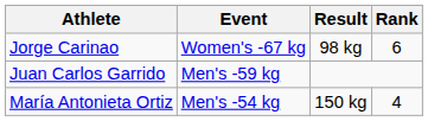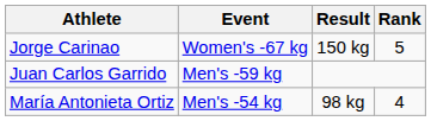 <table class="wikitable" style="font-size:90%">
 <tr>
 <th>Athlete</th>
 <th>Event</th>
 <th>Result</th>
 <th>Rank</th>
 </tr>
 <tr align=center>
 <td align=left><a href='#'>Jorge Carinao</a></td>
 <td align=left><a href='#'>Women's -67 kg</a></td>
-<td>98 kg</td>
-<td>6</td>
+<td>150 kg</td>
+<td>5</td>
 </tr>
 <tr align=center>
 <td align=left><a href='#'>Juan Carlos Garrido</a></td>
 <td align=left><a href='#'>Men's -59 kg</a></td>
 <td colspan=2></td>
 </tr>
 <tr align=center>
 <td align=left><a href='#'>María Antonieta Ortiz</a></td>
 <td align=left><a href='#'>Men's -54 kg</a></td>
-<td>150 kg</td>
+<td>98 kg</td>
 <td>4</td>
 </tr>
 </table>
